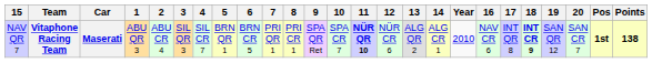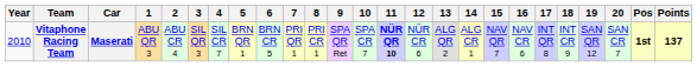 <table class="wikitable" border="1" style="text-align:center; font-size:90%;">
 <tr>
-<th>15</th>
+<th>Year</th>
 <th>Team</th>
 <th>Car</th>
 <th>1</th>
 <th>2</th>
 <th>3</th>
 <th>4</th>
 <th>5</th>
 <th>6</th>
 <th>7</th>
 <th>8</th>
 <th>9</th>
 <th>10</th>
 <th>11</th>
 <th>12</th>
 <th>13</th>
 <th>14</th>
-<th>Year</th>
+<th>15</th>
 <th>16</th>
 <th>17</th>
 <th>18</th>
 <th>19</th>
 <th>20</th>
 <th>Pos</th>
 <th>Points</th>
 </tr>
 <tr>
-<td style="background:#CFCFFF;"><a href='#'>NAV<br>QR</a><br><small>7<br></small></td>
+<td><a href='#'>2010</a></td>
 <th><a href='#'>Vitaphone Racing Team</a></th>
 <th><a href='#'>Maserati</a></th>
 <td style="background:#FFDF9F;"><a href='#'>ABU<br>QR</a><br><small>3<br></small></td>
 <td style="background:#DFFFDF;"><a href='#'>ABU<br>CR</a><br><small>4<br></small></td>
 <td style="background:#FFDF9F;"><a href='#'>SIL<br>QR</a><br><small>3<br></small></td>
 <td style="background:#DFFFDF;"><a href='#'>SIL<br>CR</a><br><small>7<br></small></td>
 <td style="background:#FBFFBF;"><a href='#'>BRN<br>QR</a><br><small>1<br></small></td>
 <td style="background:#DFFFDF;"><a href='#'>BRN<br>CR</a><br><small>5<br></small></td>
 <td style="background:#FBFFBF;"><a href='#'>PRI<br>QR</a><br><small>1<br></small></td>
 <td style="background:#FBFFBF;"><a href='#'>PRI<br>CR</a><br><small>1<br></small></td>
 <td style="background:#EFCFFF;"><a href='#'>SPA<br>QR</a><br><small>Ret<br></small></td>
 <td style="background:#DFFFDF;"><a href='#'>SPA<br>CR</a><br><small>7<br></small></td>
 <td style="background:#CFCFFF;"><strong><a href='#'>NÜR<br>QR</a><br><small>10<br></small></strong></td>
 <td style="background:#DFFFDF;"><a href='#'>NÜR<br>CR</a><br><small>6<br></small></td>
 <td style="background:#DFDFDF;"><a href='#'>ALG<br>QR</a><br><small>2<br></small></td>
 <td style="background:#FBFFBF;"><a href='#'>ALG<br>CR</a><br><small>1<br></small></td>
-<td><a href='#'>2010</a></td>
+<td style="background:#CFCFFF;"><a href='#'>NAV<br>QR</a><br><small>7<br></small></td>
 <td style="background:#DFFFDF;"><a href='#'>NAV<br>CR</a><br><small>6<br></small></td>
 <td style="background:#CFCFFF;"><a href='#'>INT<br>QR</a><br><small>8<br></small></td>
-<td style="background:#DFFFDF;"><strong><a href='#'>INT<br>CR</a><br><small>9<br></small></strong></td>
+<td style="background:#DFFFDF;"><a href='#'>INT<br>CR</a><br><small>9<br></small></td>
 <td style="background:#CFCFFF;"><a href='#'>SAN<br>QR</a><br><small>12<br></small></td>
 <td style="background:#DFFFDF;"><a href='#'>SAN<br>CR</a><br><small>7<br></small></td>
 <td style="background:#FBFFBF;"><strong>1st</strong></td>
-<td style="background:#FBFFBF;"><strong>138</strong></td>
+<td style="background:#FBFFBF;"><strong>137</strong></td>
 </tr>
 </table>
